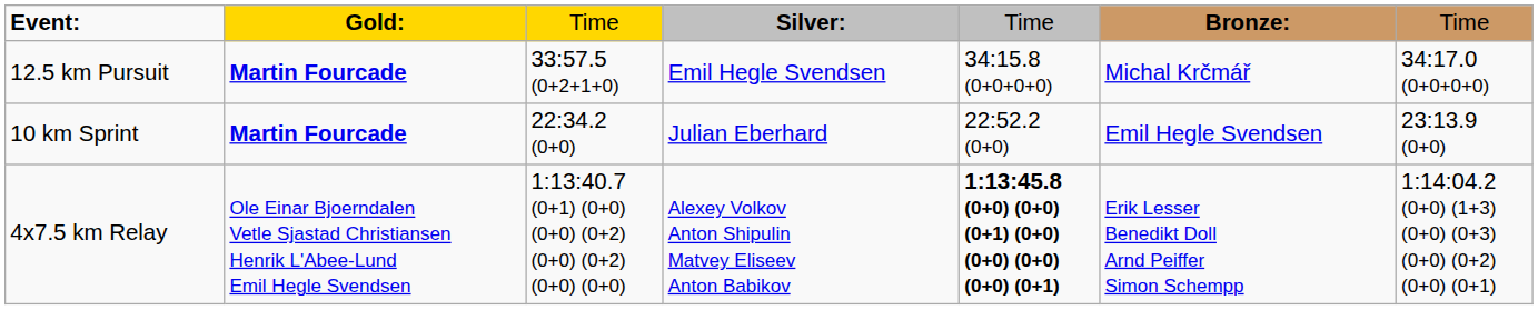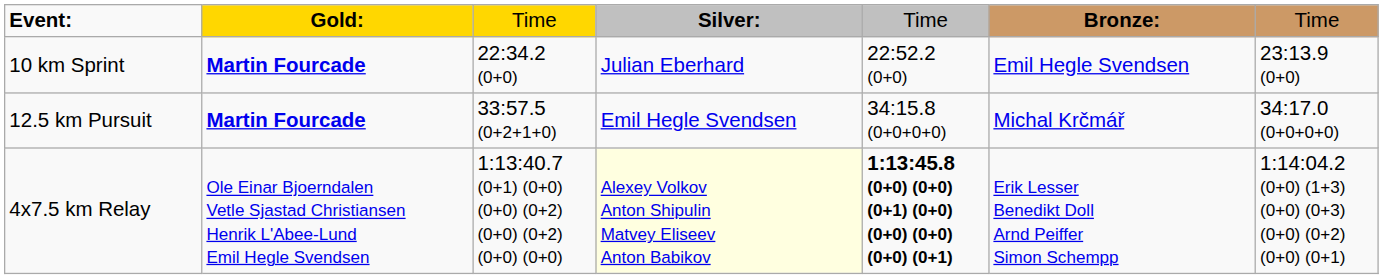 <table class="wikitable" width=85%>
 <tr>
 <td><strong>Event:</strong></td>
 <td style="text-align:center;background-color:gold;"><strong>Gold:</strong></td>
 <td style="text-align:center;background-color:gold;">Time</td>
 <td style="text-align:center;background-color:silver;"><strong>Silver:</strong></td>
 <td style="text-align:center;background-color:silver;">Time</td>
 <td style="text-align:center;background-color:#CC9966;"><strong>Bronze:</strong></td>
 <td style="text-align:center;background-color:#CC9966;">Time</td>
 </tr>
 <tr>
+<td>10 km Sprint<br></td>
+<td><strong><a href='#'>Martin Fourcade</a></strong><br><small></small></td>
+<td>22:34.2<br><small>(0+0)</small></td>
+<td><a href='#'>Julian Eberhard</a><br><small></small></td>
+<td>22:52.2<br><small>(0+0)</small></td>
+<td><a href='#'>Emil Hegle Svendsen</a><br><small></small></td>
+<td>23:13.9<br><small>(0+0)</small></td>
+</tr>
+<tr>
 <td>12.5 km Pursuit<br></td>
 <td><strong><a href='#'>Martin Fourcade</a></strong><br><small></small></td>
 <td>33:57.5<br><small>(0+2+1+0)</small></td>
 <td><a href='#'>Emil Hegle Svendsen</a><br><small></small></td>
 <td>34:15.8<br><small>(0+0+0+0)</small></td>
 <td><a href='#'>Michal Krčmář</a><br><small></small></td>
 <td>34:17.0<br><small>(0+0+0+0)</small></td>
 </tr>
 <tr>
-<td>10 km Sprint<br></td>
-<td><strong><a href='#'>Martin Fourcade</a></strong><br><small></small></td>
-<td>22:34.2<br><small>(0+0)</small></td>
-<td><a href='#'>Julian Eberhard</a><br><small></small></td>
-<td>22:52.2<br><small>(0+0)</small></td>
-<td><a href='#'>Emil Hegle Svendsen</a><br><small></small></td>
-<td>23:13.9<br><small>(0+0)</small></td>
-</tr>
-<tr>
 <td>4x7.5 km Relay<br></td>
 <td><strong></strong><br><small><a href='#'>Ole Einar Bjoerndalen</a><br><a href='#'>Vetle Sjastad Christiansen</a><br><a href='#'>Henrik L'Abee-Lund</a><br><a href='#'>Emil Hegle Svendsen</a></small></td>
 <td>1:13:40.7<br><small>(0+1) (0+0)<br>(0+0) (0+2)<br>(0+0) (0+2)<br>(0+0) (0+0)</small></td>
-<td><br><small><a href='#'>Alexey Volkov</a><br><a href='#'>Anton Shipulin</a><br><a href='#'>Matvey Eliseev</a><br><a href='#'>Anton Babikov</a></small></td>
+<td style="background: lightyellow;"><br><small><a href='#'>Alexey Volkov</a><br><a href='#'>Anton Shipulin</a><br><a href='#'>Matvey Eliseev</a><br><a href='#'>Anton Babikov</a></small></td>
 <td><strong>1:13:45.8<br><small>(0+0) (0+0)<br>(0+1) (0+0)<br>(0+0) (0+0)<br>(0+0) (0+1)</small></strong></td>
 <td><br><small><a href='#'>Erik Lesser</a><br><a href='#'>Benedikt Doll</a><br><a href='#'>Arnd Peiffer</a><br><a href='#'>Simon Schempp</a></small></td>
 <td>1:14:04.2<br><small>(0+0) (1+3)<br>(0+0) (0+3)<br>(0+0) (0+2)<br>(0+0) (0+1)</small></td>
 </tr>
 </table>
